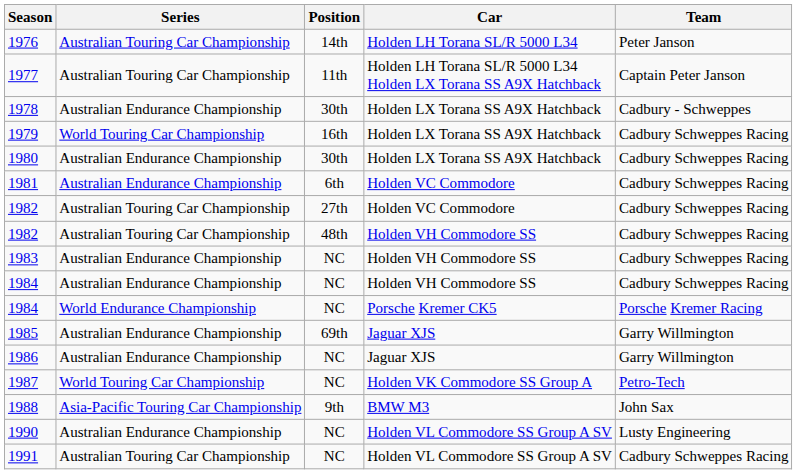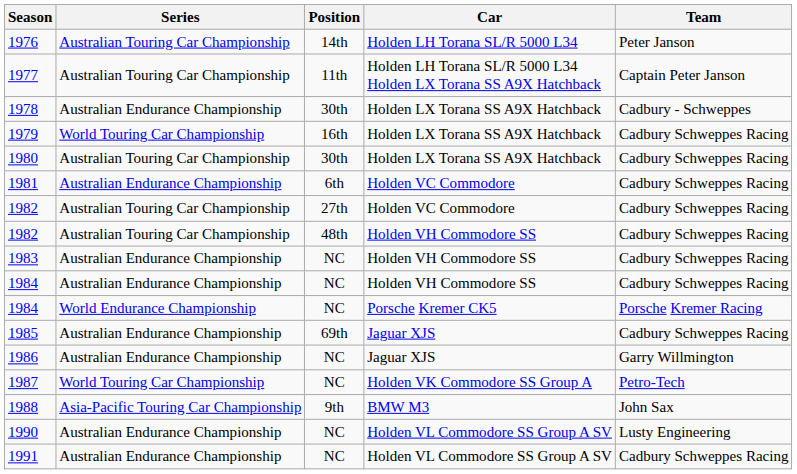 <table class="wikitable" style="font-size: 95%;">
 <tr>
 <th>Season</th>
 <th>Series</th>
 <th>Position</th>
 <th>Car</th>
 <th>Team</th>
 </tr>
 <tr>
 <td><a href='#'>1976</a></td>
 <td><a href='#'>Australian Touring Car Championship</a></td>
 <td align="center">14th</td>
 <td><a href='#'>Holden LH Torana SL/R 5000 L34</a></td>
 <td>Peter Janson</td>
 </tr>
 <tr>
 <td><a href='#'>1977</a></td>
 <td>Australian Touring Car Championship</td>
 <td align="center">11th</td>
 <td>Holden LH Torana SL/R 5000 L34<br><a href='#'>Holden LX Torana SS A9X Hatchback</a></td>
 <td>Captain Peter Janson</td>
 </tr>
 <tr>
 <td><a href='#'>1978</a></td>
 <td>Australian Endurance Championship</td>
 <td align="center">30th</td>
 <td>Holden LX Torana SS A9X Hatchback</td>
 <td>Cadbury - Schweppes</td>
 </tr>
 <tr>
 <td><a href='#'>1979</a></td>
 <td><a href='#'>World Touring Car Championship</a></td>
 <td align="center">16th</td>
 <td>Holden LX Torana SS A9X Hatchback</td>
 <td>Cadbury Schweppes Racing</td>
 </tr>
 <tr>
 <td><a href='#'>1980</a></td>
-<td>Australian Endurance Championship</td>
+<td>Australian Touring Car Championship</td>
 <td align="center">30th</td>
 <td>Holden LX Torana SS A9X Hatchback</td>
 <td>Cadbury Schweppes Racing</td>
 </tr>
 <tr>
 <td><a href='#'>1981</a></td>
 <td><a href='#'>Australian Endurance Championship</a></td>
 <td align="center">6th</td>
 <td><a href='#'>Holden VC Commodore</a></td>
 <td>Cadbury Schweppes Racing</td>
 </tr>
 <tr>
 <td><a href='#'>1982</a></td>
 <td>Australian Touring Car Championship</td>
 <td align="center">27th</td>
 <td>Holden VC Commodore</td>
 <td>Cadbury Schweppes Racing</td>
 </tr>
 <tr>
 <td><a href='#'>1982</a></td>
 <td>Australian Touring Car Championship</td>
 <td align="center">48th</td>
 <td><a href='#'>Holden VH Commodore SS</a></td>
 <td>Cadbury Schweppes Racing</td>
 </tr>
 <tr>
 <td><a href='#'>1983</a></td>
 <td>Australian Endurance Championship</td>
 <td align="center">NC</td>
 <td>Holden VH Commodore SS</td>
 <td>Cadbury Schweppes Racing</td>
 </tr>
 <tr>
 <td><a href='#'>1984</a></td>
 <td>Australian Endurance Championship</td>
 <td align="center">NC</td>
 <td>Holden VH Commodore SS</td>
 <td>Cadbury Schweppes Racing</td>
 </tr>
 <tr>
 <td><a href='#'>1984</a></td>
 <td><a href='#'>World Endurance Championship</a></td>
 <td align="center">NC</td>
 <td><a href='#'>Porsche</a> <a href='#'>Kremer CK5</a></td>
 <td><a href='#'>Porsche</a> <a href='#'>Kremer Racing</a></td>
 </tr>
 <tr>
 <td><a href='#'>1985</a></td>
 <td>Australian Endurance Championship</td>
 <td align="center">69th</td>
 <td><a href='#'>Jaguar XJS</a></td>
-<td>Garry Willmington</td>
+<td>Cadbury Schweppes Racing</td>
 </tr>
 <tr>
 <td><a href='#'>1986</a></td>
 <td>Australian Endurance Championship</td>
 <td align="center">NC</td>
 <td>Jaguar XJS</td>
 <td>Garry Willmington</td>
 </tr>
 <tr>
 <td><a href='#'>1987</a></td>
 <td><a href='#'>World Touring Car Championship</a></td>
 <td align="center">NC</td>
 <td><a href='#'>Holden VK Commodore SS Group A</a></td>
 <td><a href='#'>Petro-Tech</a></td>
 </tr>
 <tr>
 <td><a href='#'>1988</a></td>
 <td><a href='#'>Asia-Pacific Touring Car Championship</a></td>
 <td align="center">9th</td>
 <td><a href='#'>BMW M3</a></td>
 <td>John Sax</td>
 </tr>
 <tr>
 <td><a href='#'>1990</a></td>
 <td>Australian Endurance Championship</td>
 <td align="center">NC</td>
 <td><a href='#'>Holden VL Commodore SS Group A SV</a></td>
 <td>Lusty Engineering</td>
 </tr>
 <tr>
 <td><a href='#'>1991</a></td>
-<td>Australian Touring Car Championship</td>
+<td>Australian Endurance Championship</td>
 <td align="center">NC</td>
 <td>Holden VL Commodore SS Group A SV</td>
 <td>Cadbury Schweppes Racing</td>
 </tr>
 </table>
